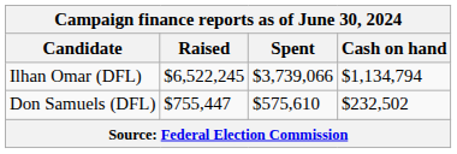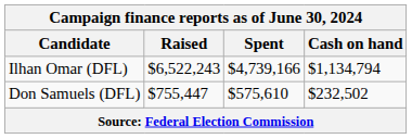 <table class="wikitable sortable">
 <tr>
 <th colspan=4>Campaign finance reports as of June 30, 2024</th>
 </tr>
 <tr style="text-align:center;">
 <th>Candidate</th>
 <th>Raised</th>
 <th>Spent</th>
 <th>Cash on hand</th>
 </tr>
 <tr>
 <td>Ilhan Omar (DFL)</td>
-<td>$6,522,245</td>
-<td>$3,739,066</td>
+<td>$6,522,243</td>
+<td>$4,739,166</td>
 <td>$1,134,794</td>
 </tr>
 <tr>
 <td>Don Samuels (DFL)</td>
 <td>$755,447</td>
 <td>$575,610</td>
 <td>$232,502</td>
 </tr>
 <tr>
 <th colspan="4"><small>Source: <a href='#'>Federal Election Commission</a></small></th>
 </tr>
 </table>
